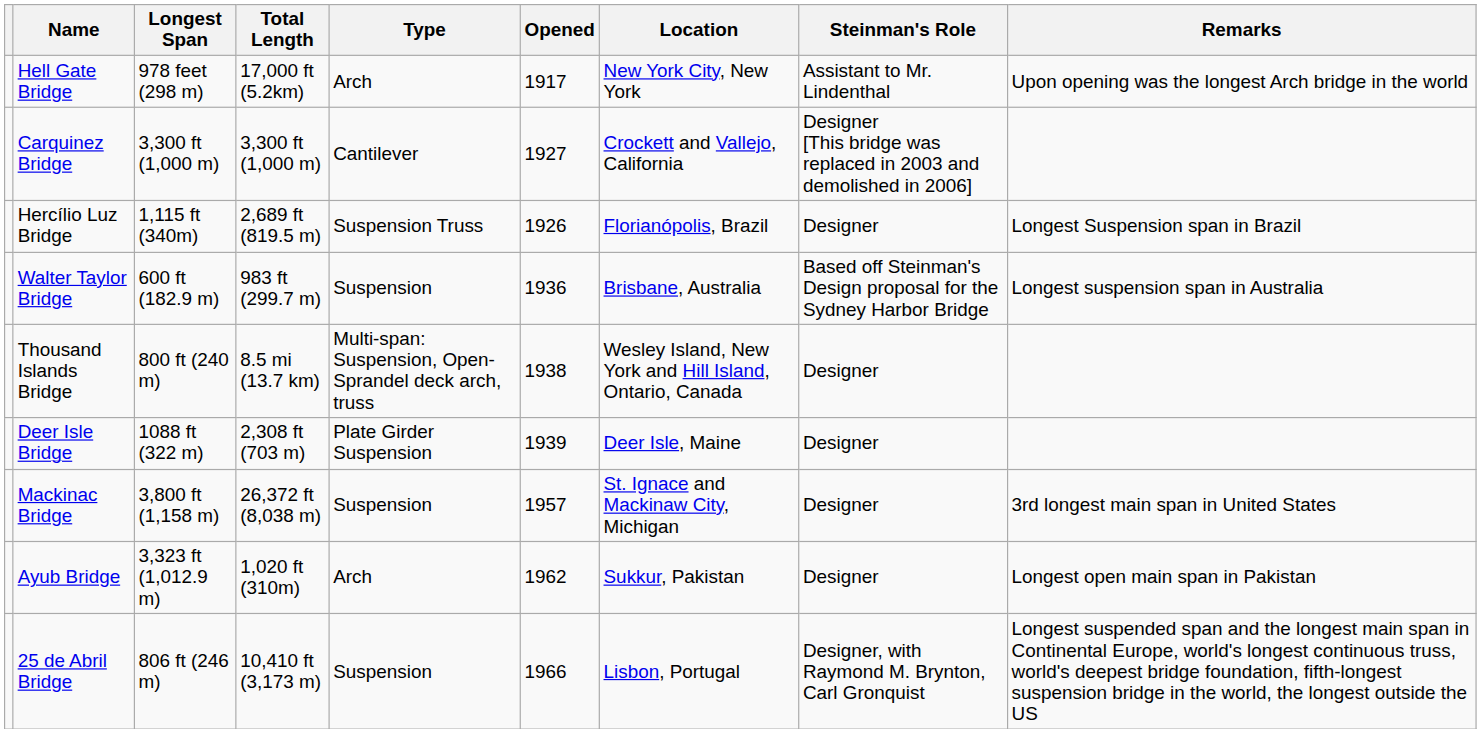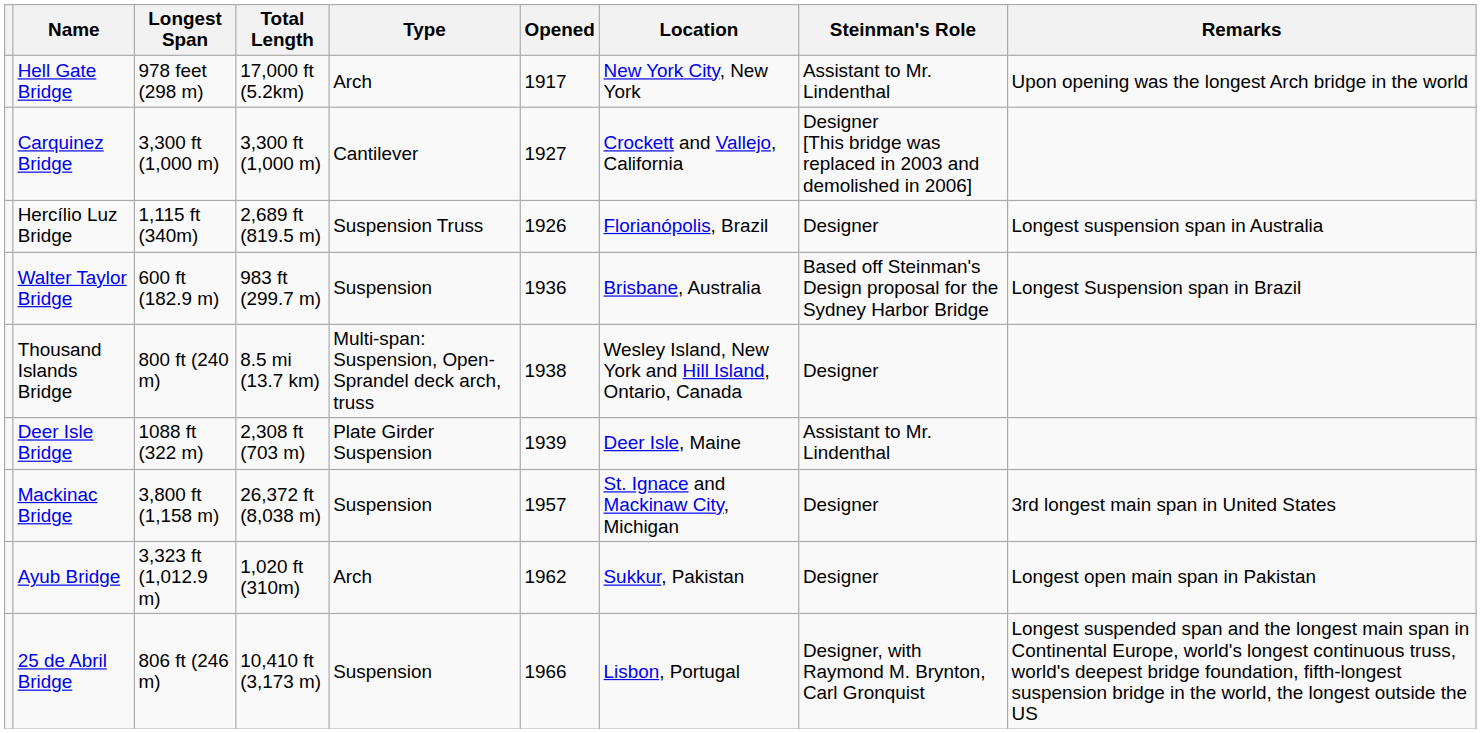 <table class="wikitable sortable">
 <tr>
 <th></th>
 <th>Name</th>
 <th>Longest Span</th>
 <th>Total Length</th>
 <th>Type</th>
 <th>Opened</th>
 <th>Location</th>
 <th>Steinman's Role</th>
 <th>Remarks</th>
 </tr>
 <tr>
 <td></td>
 <td><a href='#'>Hell Gate Bridge</a></td>
 <td>978 feet (298 m)</td>
 <td>17,000 ft (5.2km)</td>
 <td>Arch</td>
 <td>1917</td>
 <td><a href='#'>New York City</a>, New York</td>
 <td>Assistant to Mr. Lindenthal</td>
 <td>Upon opening was the longest Arch bridge in the world</td>
 </tr>
 <tr>
 <td></td>
 <td><a href='#'>Carquinez Bridge</a></td>
 <td>3,300 ft (1,000 m)</td>
 <td>3,300 ft (1,000 m)</td>
 <td>Cantilever</td>
 <td>1927</td>
 <td><a href='#'>Crockett</a> and <a href='#'>Vallejo</a>, California</td>
 <td>Designer<br>[This bridge was replaced in 2003 and demolished in 2006]</td>
 <td></td>
 </tr>
 <tr>
 <td></td>
 <td>Hercílio Luz Bridge</td>
 <td>1,115 ft (340m)</td>
 <td>2,689 ft (819.5 m)</td>
 <td>Suspension Truss</td>
 <td>1926</td>
 <td><a href='#'>Florianópolis</a>, Brazil</td>
 <td>Designer</td>
-<td>Longest Suspension span in Brazil</td>
+<td>Longest suspension span in Australia</td>
 </tr>
 <tr>
 <td></td>
 <td><a href='#'>Walter Taylor Bridge</a></td>
 <td>600 ft (182.9 m)</td>
 <td>983 ft (299.7 m)</td>
 <td>Suspension</td>
 <td>1936</td>
 <td><a href='#'>Brisbane</a>, Australia</td>
 <td>Based off Steinman's Design proposal for the Sydney Harbor Bridge</td>
-<td>Longest suspension span in Australia</td>
+<td>Longest Suspension span in Brazil</td>
 </tr>
 <tr>
 <td></td>
 <td>Thousand Islands Bridge</td>
 <td>800 ft (240 m)</td>
 <td>8.5 mi (13.7 km)</td>
 <td>Multi-span: Suspension, Open-Sprandel deck arch, truss</td>
 <td>1938</td>
 <td>Wesley Island, New York and <a href='#'>Hill Island</a>, Ontario, Canada</td>
 <td>Designer</td>
 <td></td>
 </tr>
 <tr>
 <td></td>
 <td><a href='#'>Deer Isle Bridge</a></td>
 <td>1088 ft (322 m)</td>
 <td>2,308 ft (703 m)</td>
 <td>Plate Girder Suspension</td>
 <td>1939</td>
 <td><a href='#'>Deer Isle</a>, Maine</td>
-<td>Designer</td>
+<td>Assistant to Mr. Lindenthal</td>
 <td></td>
 </tr>
 <tr>
 <td></td>
 <td><a href='#'>Mackinac Bridge</a></td>
 <td>3,800 ft (1,158 m)</td>
 <td>26,372 ft (8,038 m)</td>
 <td>Suspension</td>
 <td>1957</td>
 <td><a href='#'>St. Ignace</a> and <a href='#'>Mackinaw City</a>, Michigan</td>
 <td>Designer</td>
 <td>3rd longest main span in United States</td>
 </tr>
 <tr>
 <td></td>
 <td><a href='#'>Ayub Bridge</a></td>
 <td>3,323 ft (1,012.9 m)</td>
 <td>1,020 ft (310m)</td>
 <td>Arch</td>
 <td>1962</td>
 <td><a href='#'>Sukkur</a>, Pakistan</td>
 <td>Designer</td>
 <td>Longest open main span in Pakistan</td>
 </tr>
 <tr>
 <td></td>
 <td><a href='#'>25 de Abril Bridge</a></td>
 <td>806 ft (246 m)</td>
 <td>10,410 ft (3,173 m)</td>
 <td>Suspension</td>
 <td>1966</td>
 <td><a href='#'>Lisbon</a>, Portugal</td>
 <td>Designer, with Raymond M. Brynton, Carl Gronquist</td>
 <td>Longest suspended span and the longest main span in Continental Europe, world's longest continuous truss, world's deepest bridge foundation, fifth-longest suspension bridge in the world, the longest outside the US</td>
 </tr>
 </table>
